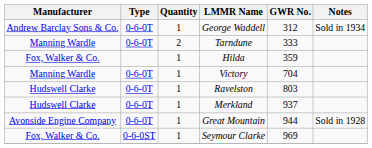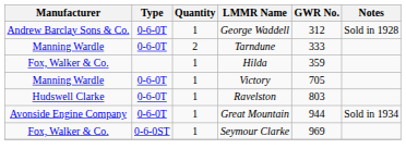 <table class=wikitable style=text-align:center>
 <tr>
 <th>Manufacturer</th>
 <th>Type</th>
 <th>Quantity</th>
 <th>LMMR Name</th>
 <th>GWR No.</th>
 <th>Notes</th>
 </tr>
 <tr>
 <td><a href='#'>Andrew Barclay Sons & Co.</a></td>
 <td><a href='#'>0-6-0T</a></td>
 <td>1</td>
 <td><em>George Waddell</em></td>
 <td>312</td>
-<td>Sold in 1934</td>
+<td>Sold in 1928</td>
 </tr>
 <tr>
 <td><a href='#'>Manning Wardle</a></td>
 <td><a href='#'>0-6-0T</a></td>
 <td>2</td>
 <td><em>Tarndune</em></td>
 <td>333</td>
 <td></td>
 </tr>
 <tr>
 <td><a href='#'>Fox, Walker & Co.</a></td>
 <td></td>
 <td>1</td>
 <td><em>Hilda</em></td>
 <td>359</td>
 <td></td>
 </tr>
 <tr>
 <td><a href='#'>Manning Wardle</a></td>
 <td><a href='#'>0-6-0T</a></td>
 <td>1</td>
 <td><em>Victory</em></td>
-<td>704</td>
+<td>705</td>
 <td></td>
 </tr>
 <tr>
 <td><a href='#'>Hudswell Clarke</a></td>
 <td><a href='#'>0-6-0T</a></td>
 <td>1</td>
 <td><em>Ravelston</em></td>
 <td>803</td>
 <td></td>
 </tr>
 <tr>
-<td><a href='#'>Hudswell Clarke</a></td>
-<td><a href='#'>0-6-0T</a></td>
-<td>1</td>
-<td><em>Merkland</em></td>
-<td>937</td>
-<td></td>
-</tr>
-<tr>
 <td><a href='#'>Avonside Engine Company</a></td>
 <td><a href='#'>0-6-0T</a></td>
 <td>1</td>
 <td><em>Great Mountain</em></td>
 <td>944</td>
-<td>Sold in 1928</td>
+<td>Sold in 1934</td>
 </tr>
 <tr>
 <td><a href='#'>Fox, Walker & Co.</a></td>
 <td><a href='#'>0-6-0ST</a></td>
 <td>1</td>
 <td><em>Seymour Clarke</em></td>
 <td>969</td>
 <td></td>
 </tr>
 <tr>
 </tr>
 </table>
